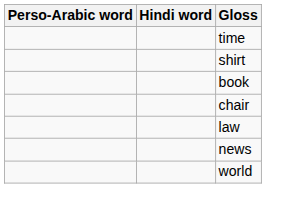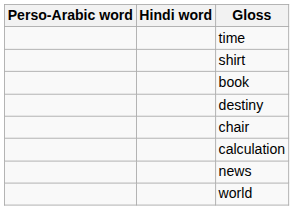 <table class="wikitable">
 <tr>
 <th>Perso-Arabic word</th>
 <th>Hindi word</th>
 <th>Gloss</th>
 </tr>
 <tr>
 <td> </td>
 <td> </td>
 <td>time</td>
 </tr>
 <tr>
 <td> </td>
 <td> </td>
 <td>shirt</td>
 </tr>
 <tr>
 <td> </td>
 <td> </td>
 <td>book</td>
 </tr>
 <tr>
 <td> </td>
 <td> </td>
+<td>destiny</td>
+</tr>
+<tr>
+<td> </td>
+<td> </td>
 <td>chair</td>
 </tr>
 <tr>
 <td> </td>
 <td> </td>
-<td>law</td>
+<td>calculation</td>
 </tr>
 <tr>
 <td> </td>
 <td> </td>
 <td>news</td>
 </tr>
 <tr>
 <td> </td>
 <td> </td>
 <td>world</td>
 </tr>
 </table>
